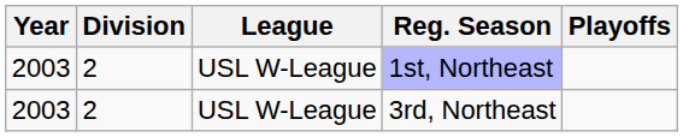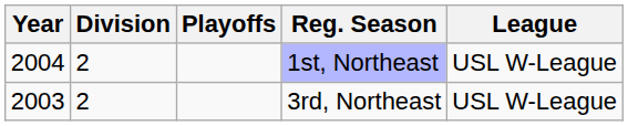 <table class="wikitable">
 <tr>
 <th>Year</th>
 <th>Division</th>
+<th>Playoffs</th>
+<th>Reg. Season</th>
 <th>League</th>
-<th>Reg. Season</th>
-<th>Playoffs</th>
+</tr>
+<tr>
+<td>2004</td>
+<td>2</td>
+<td></td>
+<td bgcolor="B3B7FF">1st, Northeast</td>
+<td>USL W-League</td>
 </tr>
 <tr>
 <td>2003</td>
 <td>2</td>
+<td></td>
+<td>3rd, Northeast</td>
 <td>USL W-League</td>
-<td bgcolor="B3B7FF">1st, Northeast</td>
-<td></td>
-</tr>
-<tr>
-<td>2003</td>
-<td>2</td>
-<td>USL W-League</td>
-<td>3rd, Northeast</td>
-<td></td>
 </tr>
 </table>
